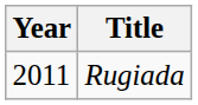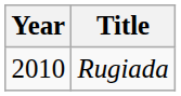 <table class="wikitable">
 <tr>
 <th>Year</th>
 <th>Title</th>
 </tr>
 <tr>
-<td>2011</td>
+<td>2010</td>
 <td><em>Rugiada</em></td>
 </tr>
 </table>
